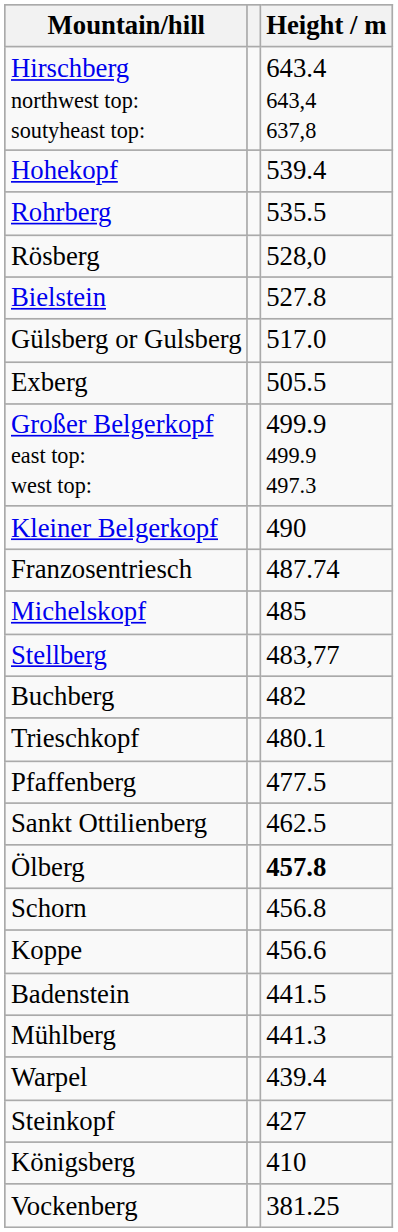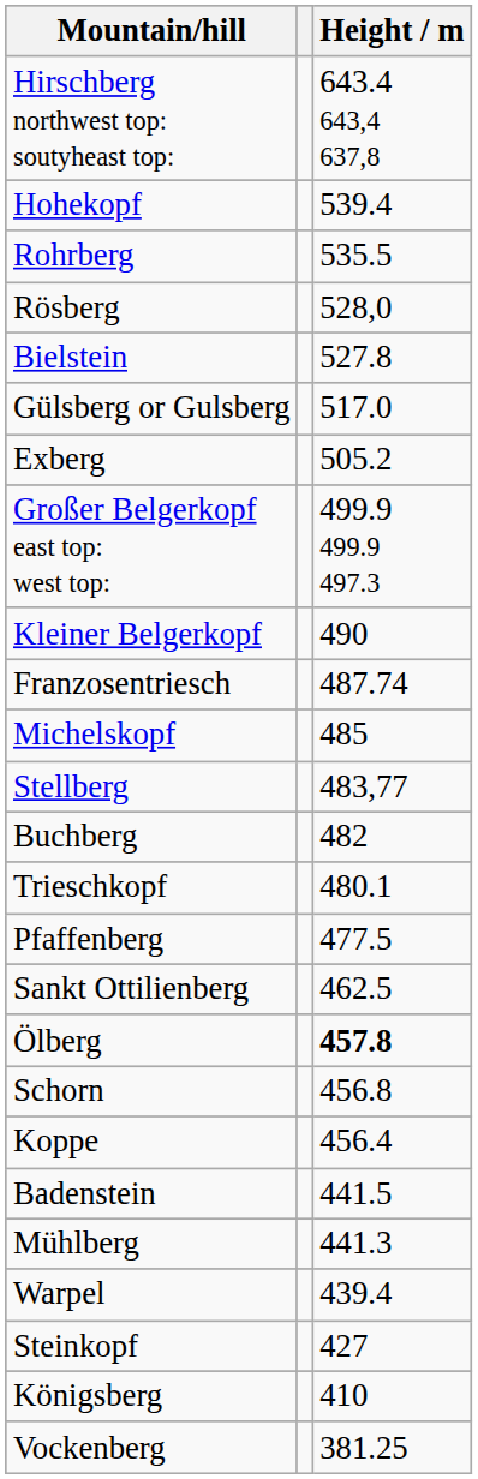 <table class="wikitable sortable toptextcells">
 <tr>
 <th>Mountain/hill</th>
 <th class="unsortable"></th>
 <th>Height / m</th>
 </tr>
 <tr>
 <td><a href='#'>Hirschberg</a><br><small>northwest top:<br>soutyheast top:</small></td>
 <td></td>
 <td align="left">643.4<br><small>643,4<br>637,8</small></td>
 </tr>
 <tr>
 <td><a href='#'>Hohekopf</a></td>
 <td></td>
 <td align="left">539.4</td>
 </tr>
 <tr>
 <td><a href='#'>Rohrberg</a></td>
 <td></td>
 <td align="left">535.5</td>
 </tr>
 <tr>
 <td>Rösberg</td>
 <td></td>
 <td align="left">528,0</td>
 </tr>
 <tr>
 <td><a href='#'>Bielstein</a></td>
 <td></td>
 <td align="left">527.8</td>
 </tr>
 <tr>
 <td>Gülsberg or Gulsberg</td>
 <td></td>
 <td align="left">517.0</td>
 </tr>
 <tr>
 <td>Exberg</td>
 <td></td>
-<td align="left">505.5</td>
+<td align="left">505.2</td>
 </tr>
 <tr>
 <td><a href='#'>Großer Belgerkopf</a><br><small>east top:<br>west top:</small></td>
 <td></td>
 <td align="left">499.9<br><small>499.9<br>497.3</small></td>
 </tr>
 <tr>
 <td><a href='#'>Kleiner Belgerkopf</a></td>
 <td></td>
 <td align="left">490</td>
 </tr>
 <tr>
 <td>Franzosentriesch</td>
 <td></td>
 <td align="left">487.74</td>
 </tr>
 <tr>
 <td><a href='#'>Michelskopf</a></td>
 <td></td>
 <td align="left">485</td>
 </tr>
 <tr>
 <td><a href='#'>Stellberg</a></td>
 <td></td>
 <td align="left">483,77</td>
 </tr>
 <tr>
 <td>Buchberg</td>
 <td></td>
 <td align="left">482</td>
 </tr>
 <tr>
 <td>Trieschkopf</td>
 <td></td>
 <td align="left">480.1</td>
 </tr>
 <tr>
 <td>Pfaffenberg</td>
 <td></td>
 <td align="left">477.5</td>
 </tr>
 <tr>
 <td>Sankt Ottilienberg</td>
 <td></td>
 <td align="left">462.5</td>
 </tr>
 <tr>
 <td>Ölberg</td>
 <td></td>
 <td align="left"><strong>457.8</strong></td>
 </tr>
 <tr>
 <td>Schorn</td>
 <td></td>
 <td align="left">456.8</td>
 </tr>
 <tr>
 <td>Koppe</td>
 <td></td>
-<td align="left">456.6</td>
+<td align="left">456.4</td>
 </tr>
 <tr>
 <td>Badenstein</td>
 <td></td>
 <td align="left">441.5</td>
 </tr>
 <tr>
 <td>Mühlberg</td>
 <td></td>
 <td align="left">441.3</td>
 </tr>
 <tr>
 <td>Warpel</td>
 <td></td>
 <td align="left">439.4</td>
 </tr>
 <tr>
 <td>Steinkopf</td>
 <td></td>
 <td align="left">427</td>
 </tr>
 <tr>
 <td>Königsberg</td>
 <td></td>
 <td align="left">410</td>
 </tr>
 <tr>
 <td>Vockenberg</td>
 <td></td>
 <td align="left">381.25</td>
 </tr>
 </table>
